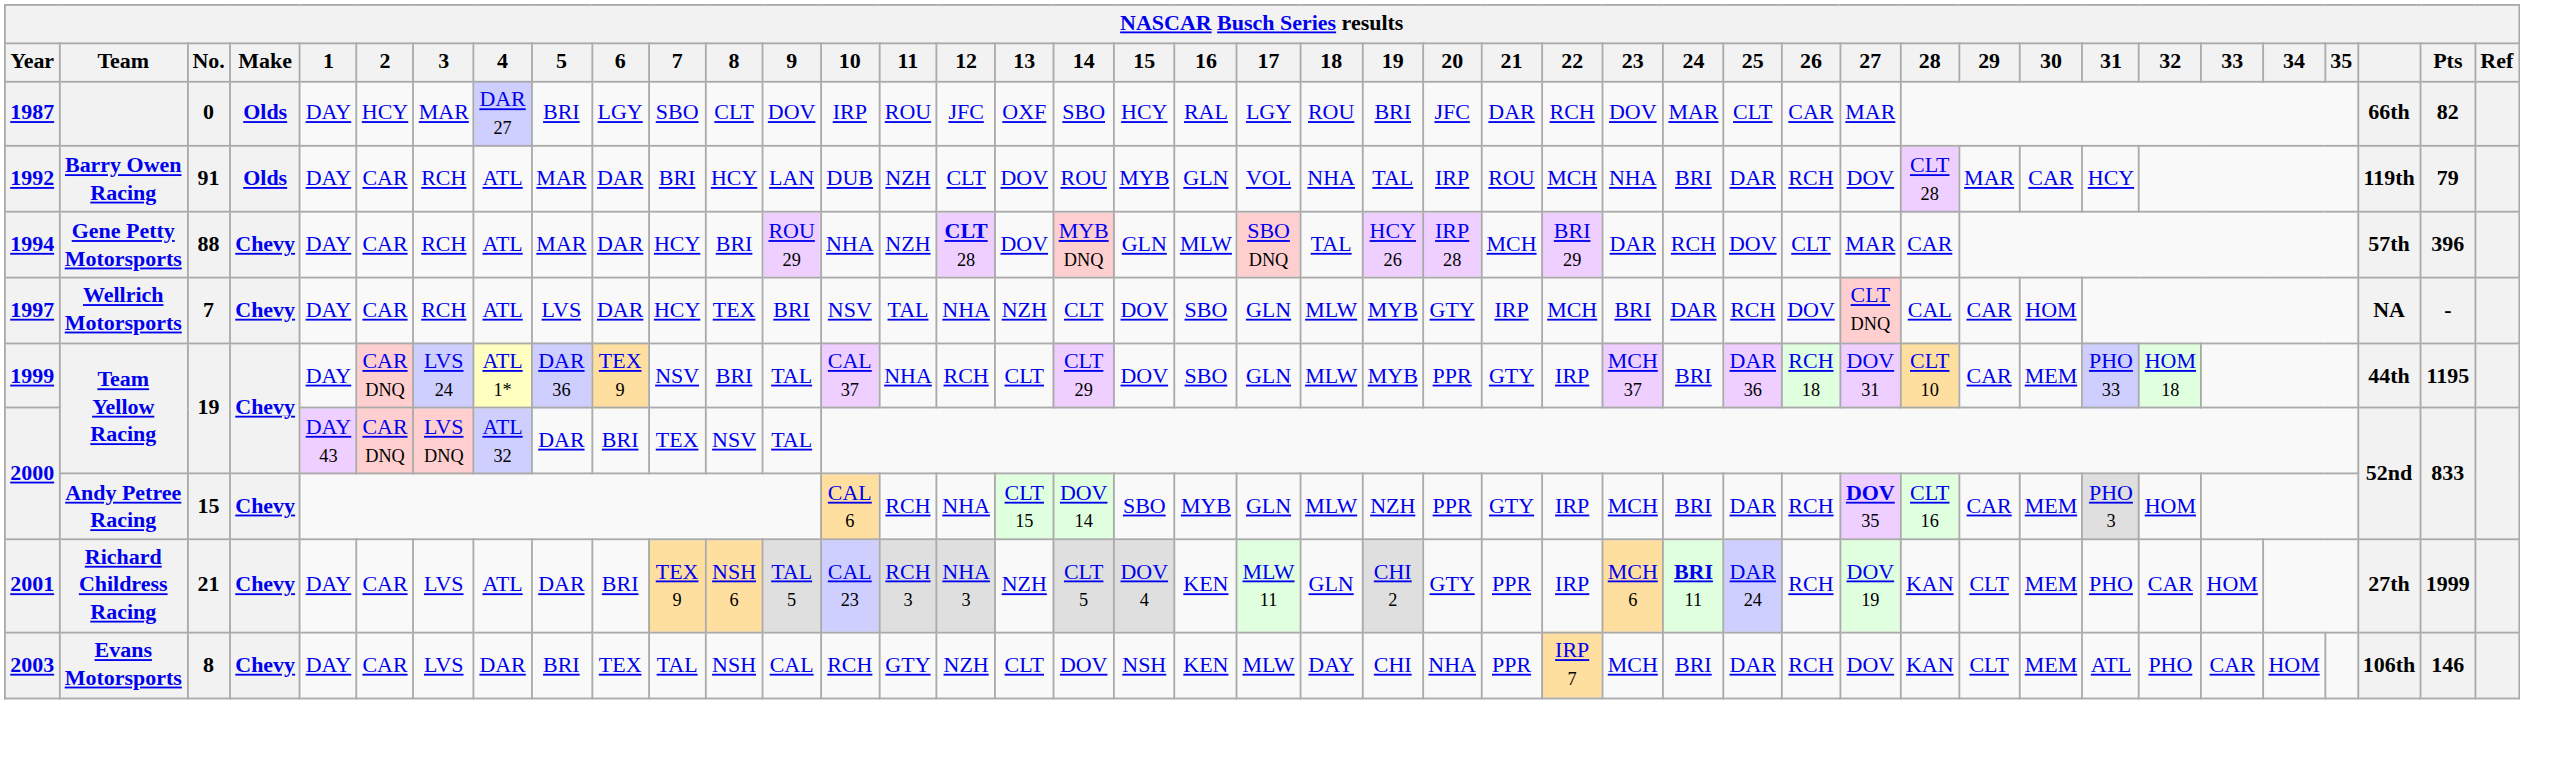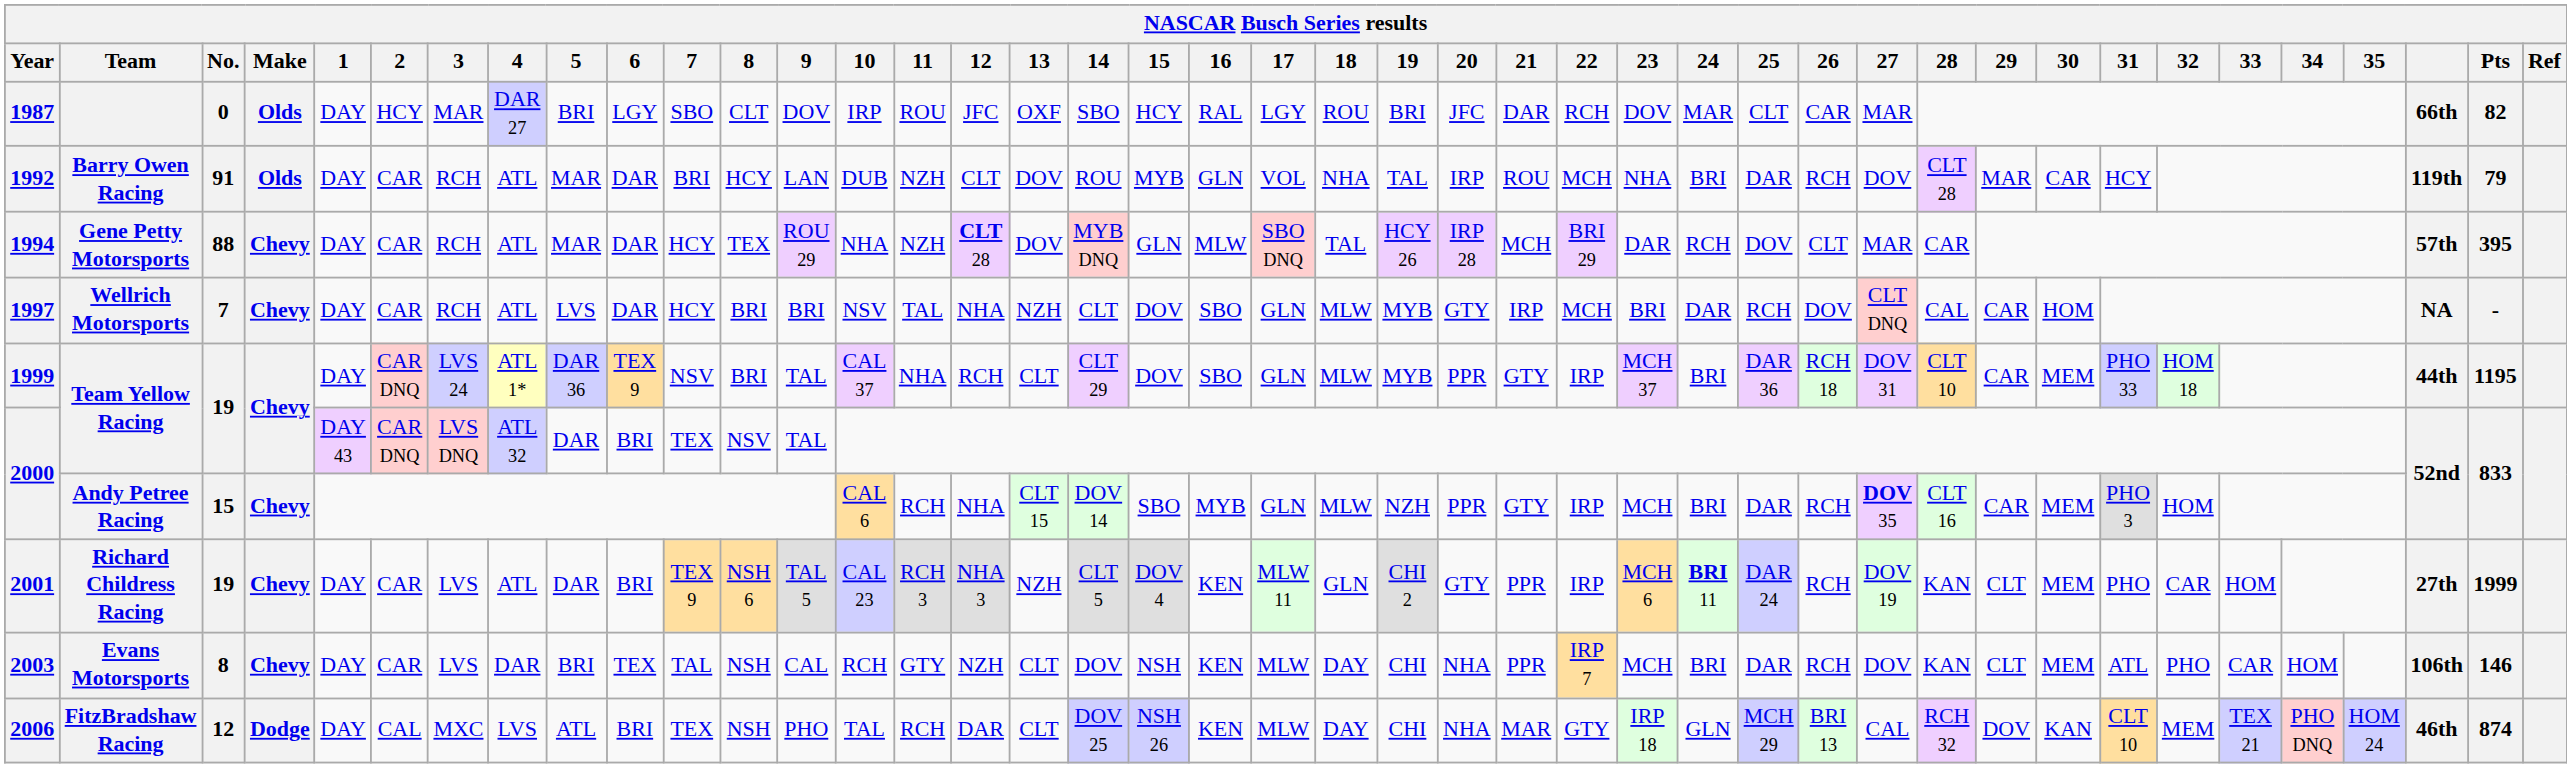 <table class="wikitable" style="text-align:center; font-size:75%">
 <tr>
 <th colspan=42><a href='#'>NASCAR</a> <a href='#'>Busch Series</a> results</th>
 </tr>
 <tr>
 <th>Year</th>
 <th>Team</th>
 <th>No.</th>
 <th>Make</th>
 <th>1</th>
 <th>2</th>
 <th>3</th>
 <th>4</th>
 <th>5</th>
 <th>6</th>
 <th>7</th>
 <th>8</th>
 <th>9</th>
 <th>10</th>
 <th>11</th>
 <th>12</th>
 <th>13</th>
 <th>14</th>
 <th>15</th>
 <th>16</th>
 <th>17</th>
 <th>18</th>
 <th>19</th>
 <th>20</th>
 <th>21</th>
 <th>22</th>
 <th>23</th>
 <th>24</th>
 <th>25</th>
 <th>26</th>
 <th>27</th>
 <th>28</th>
 <th>29</th>
 <th>30</th>
 <th>31</th>
 <th>32</th>
 <th>33</th>
 <th>34</th>
 <th>35</th>
 <th></th>
 <th>Pts</th>
 <th>Ref</th>
 </tr>
 <tr>
 <th><a href='#'>1987</a></th>
 <th></th>
 <th>0</th>
 <th><a href='#'>Olds</a></th>
 <td><a href='#'>DAY</a></td>
 <td><a href='#'>HCY</a></td>
 <td><a href='#'>MAR</a></td>
 <td style="background:#CFCFFF;"><a href='#'>DAR</a><br><small>27</small></td>
 <td><a href='#'>BRI</a></td>
 <td><a href='#'>LGY</a></td>
 <td><a href='#'>SBO</a></td>
 <td><a href='#'>CLT</a></td>
 <td><a href='#'>DOV</a></td>
 <td><a href='#'>IRP</a></td>
 <td><a href='#'>ROU</a></td>
 <td><a href='#'>JFC</a></td>
 <td><a href='#'>OXF</a></td>
 <td><a href='#'>SBO</a></td>
 <td><a href='#'>HCY</a></td>
 <td><a href='#'>RAL</a></td>
 <td><a href='#'>LGY</a></td>
 <td><a href='#'>ROU</a></td>
 <td><a href='#'>BRI</a></td>
 <td><a href='#'>JFC</a></td>
 <td><a href='#'>DAR</a></td>
 <td><a href='#'>RCH</a></td>
 <td><a href='#'>DOV</a></td>
 <td><a href='#'>MAR</a></td>
 <td><a href='#'>CLT</a></td>
 <td><a href='#'>CAR</a></td>
 <td><a href='#'>MAR</a></td>
 <td colspan=8></td>
 <th>66th</th>
 <th>82</th>
 <th></th>
 </tr>
 <tr>
 <th><a href='#'>1992</a></th>
 <th><a href='#'>Barry Owen Racing</a></th>
 <th>91</th>
 <th><a href='#'>Olds</a></th>
 <td><a href='#'>DAY</a></td>
 <td><a href='#'>CAR</a></td>
 <td><a href='#'>RCH</a></td>
 <td><a href='#'>ATL</a></td>
 <td><a href='#'>MAR</a></td>
 <td><a href='#'>DAR</a></td>
 <td><a href='#'>BRI</a></td>
 <td><a href='#'>HCY</a></td>
 <td><a href='#'>LAN</a></td>
 <td><a href='#'>DUB</a></td>
 <td><a href='#'>NZH</a></td>
 <td><a href='#'>CLT</a></td>
 <td><a href='#'>DOV</a></td>
 <td><a href='#'>ROU</a></td>
 <td><a href='#'>MYB</a></td>
 <td><a href='#'>GLN</a></td>
 <td><a href='#'>VOL</a></td>
 <td><a href='#'>NHA</a></td>
 <td><a href='#'>TAL</a></td>
 <td><a href='#'>IRP</a></td>
 <td><a href='#'>ROU</a></td>
 <td><a href='#'>MCH</a></td>
 <td><a href='#'>NHA</a></td>
 <td><a href='#'>BRI</a></td>
 <td><a href='#'>DAR</a></td>
 <td><a href='#'>RCH</a></td>
 <td><a href='#'>DOV</a></td>
 <td style="background:#EFCFFF;"><a href='#'>CLT</a><br><small>28</small></td>
 <td><a href='#'>MAR</a></td>
 <td><a href='#'>CAR</a></td>
 <td><a href='#'>HCY</a></td>
 <td colspan=4></td>
 <th>119th</th>
 <th>79</th>
 <th></th>
 </tr>
 <tr>
 <th><a href='#'>1994</a></th>
 <th><a href='#'>Gene Petty Motorsports</a></th>
 <th>88</th>
 <th><a href='#'>Chevy</a></th>
 <td><a href='#'>DAY</a></td>
 <td><a href='#'>CAR</a></td>
 <td><a href='#'>RCH</a></td>
 <td><a href='#'>ATL</a></td>
 <td><a href='#'>MAR</a></td>
 <td><a href='#'>DAR</a></td>
 <td><a href='#'>HCY</a></td>
-<td><a href='#'>BRI</a></td>
+<td><a href='#'>TEX</a></td>
 <td style="background:#EFCFFF;"><a href='#'>ROU</a><br><small>29</small></td>
 <td><a href='#'>NHA</a></td>
 <td><a href='#'>NZH</a></td>
 <td style="background:#EFCFFF;"><strong><a href='#'>CLT</a></strong><br><small>28</small></td>
 <td><a href='#'>DOV</a></td>
 <td style="background:#FFCFCF;"><a href='#'>MYB</a><br><small>DNQ</small></td>
 <td><a href='#'>GLN</a></td>
 <td><a href='#'>MLW</a></td>
 <td style="background:#FFCFCF;"><a href='#'>SBO</a><br><small>DNQ</small></td>
 <td><a href='#'>TAL</a></td>
 <td style="background:#EFCFFF;"><a href='#'>HCY</a><br><small>26</small></td>
 <td style="background:#EFCFFF;"><a href='#'>IRP</a><br><small>28</small></td>
 <td><a href='#'>MCH</a></td>
 <td style="background:#EFCFFF;"><a href='#'>BRI</a><br><small>29</small></td>
 <td><a href='#'>DAR</a></td>
 <td><a href='#'>RCH</a></td>
 <td><a href='#'>DOV</a></td>
 <td><a href='#'>CLT</a></td>
 <td><a href='#'>MAR</a></td>
 <td><a href='#'>CAR</a></td>
 <td colspan=7></td>
 <th>57th</th>
-<th>396</th>
+<th>395</th>
 <th></th>
 </tr>
 <tr>
 <th><a href='#'>1997</a></th>
 <th><a href='#'>Wellrich Motorsports</a></th>
 <th>7</th>
 <th><a href='#'>Chevy</a></th>
 <td><a href='#'>DAY</a></td>
 <td><a href='#'>CAR</a></td>
 <td><a href='#'>RCH</a></td>
 <td><a href='#'>ATL</a></td>
 <td><a href='#'>LVS</a></td>
 <td><a href='#'>DAR</a></td>
 <td><a href='#'>HCY</a></td>
-<td><a href='#'>TEX</a></td>
+<td><a href='#'>BRI</a></td>
 <td><a href='#'>BRI</a></td>
 <td><a href='#'>NSV</a></td>
 <td><a href='#'>TAL</a></td>
 <td><a href='#'>NHA</a></td>
 <td><a href='#'>NZH</a></td>
 <td><a href='#'>CLT</a></td>
 <td><a href='#'>DOV</a></td>
 <td><a href='#'>SBO</a></td>
 <td><a href='#'>GLN</a></td>
 <td><a href='#'>MLW</a></td>
 <td><a href='#'>MYB</a></td>
 <td><a href='#'>GTY</a></td>
 <td><a href='#'>IRP</a></td>
 <td><a href='#'>MCH</a></td>
 <td><a href='#'>BRI</a></td>
 <td><a href='#'>DAR</a></td>
 <td><a href='#'>RCH</a></td>
 <td><a href='#'>DOV</a></td>
 <td style="background:#FFCFCF;"><a href='#'>CLT</a><br><small>DNQ</small></td>
 <td><a href='#'>CAL</a></td>
 <td><a href='#'>CAR</a></td>
 <td><a href='#'>HOM</a></td>
 <td colspan=5></td>
 <th>NA</th>
 <th>-</th>
 <th></th>
 </tr>
 <tr>
 <th><a href='#'>1999</a></th>
 <th rowspan=2><a href='#'>Team Yellow Racing</a></th>
 <th rowspan=2>19</th>
 <th rowspan=2><a href='#'>Chevy</a></th>
 <td><a href='#'>DAY</a></td>
 <td style="background:#FFCFCF;"><a href='#'>CAR</a><br><small>DNQ</small></td>
 <td style="background:#CFCFFF;"><a href='#'>LVS</a><br><small>24</small></td>
 <td style="background:#FFFFBF;"><a href='#'>ATL</a><br><small>1*</small></td>
 <td style="background:#CFCFFF;"><a href='#'>DAR</a><br><small>36</small></td>
 <td style="background:#FFDF9F;"><a href='#'>TEX</a><br><small>9</small></td>
 <td><a href='#'>NSV</a></td>
 <td><a href='#'>BRI</a></td>
 <td><a href='#'>TAL</a></td>
 <td style="background:#EFCFFF;"><a href='#'>CAL</a><br><small>37</small></td>
 <td><a href='#'>NHA</a></td>
 <td><a href='#'>RCH</a></td>
 <td><a href='#'>CLT</a></td>
 <td style="background:#EFCFFF;"><a href='#'>CLT</a><br><small>29</small></td>
 <td><a href='#'>DOV</a></td>
 <td><a href='#'>SBO</a></td>
 <td><a href='#'>GLN</a></td>
 <td><a href='#'>MLW</a></td>
 <td><a href='#'>MYB</a></td>
 <td><a href='#'>PPR</a></td>
 <td><a href='#'>GTY</a></td>
 <td><a href='#'>IRP</a></td>
 <td style="background:#EFCFFF;"><a href='#'>MCH</a><br><small>37</small></td>
 <td><a href='#'>BRI</a></td>
 <td style="background:#EFCFFF;"><a href='#'>DAR</a><br><small>36</small></td>
 <td style="background:#DFFFDF;"><a href='#'>RCH</a><br><small>18</small></td>
 <td style="background:#EFCFFF;"><a href='#'>DOV</a><br><small>31</small></td>
 <td style="background:#FFDF9F;"><a href='#'>CLT</a><br><small>10</small></td>
 <td><a href='#'>CAR</a></td>
 <td><a href='#'>MEM</a></td>
 <td style="background:#CFCFFF;"><a href='#'>PHO</a><br><small>33</small></td>
 <td style="background:#DFFFDF;"><a href='#'>HOM</a><br><small>18</small></td>
 <td colspan=3></td>
 <th>44th</th>
 <th>1195</th>
 <th></th>
 </tr>
 <tr>
 <th rowspan=2><a href='#'>2000</a></th>
 <td style="background:#EFCFFF;"><a href='#'>DAY</a><br><small>43</small></td>
 <td style="background:#FFCFCF;"><a href='#'>CAR</a><br><small>DNQ</small></td>
 <td style="background:#FFCFCF;"><a href='#'>LVS</a><br><small>DNQ</small></td>
 <td style="background:#CFCFFF;"><a href='#'>ATL</a><br><small>32</small></td>
 <td><a href='#'>DAR</a></td>
 <td><a href='#'>BRI</a></td>
 <td><a href='#'>TEX</a></td>
 <td><a href='#'>NSV</a></td>
 <td><a href='#'>TAL</a></td>
 <td colspan=26></td>
 <th rowspan=2>52nd</th>
 <th rowspan=2>833</th>
 <th rowspan=2></th>
 </tr>
 <tr>
 <th><a href='#'>Andy Petree Racing</a></th>
 <th>15</th>
 <th><a href='#'>Chevy</a></th>
 <td colspan=9></td>
 <td style="background:#FFDF9F;"><a href='#'>CAL</a><br><small>6</small></td>
 <td><a href='#'>RCH</a></td>
 <td><a href='#'>NHA</a></td>
 <td style="background:#DFFFDF;"><a href='#'>CLT</a><br><small>15</small></td>
 <td style="background:#DFFFDF;"><a href='#'>DOV</a><br><small>14</small></td>
 <td><a href='#'>SBO</a></td>
 <td><a href='#'>MYB</a></td>
 <td><a href='#'>GLN</a></td>
 <td><a href='#'>MLW</a></td>
 <td><a href='#'>NZH</a></td>
 <td><a href='#'>PPR</a></td>
 <td><a href='#'>GTY</a></td>
 <td><a href='#'>IRP</a></td>
 <td><a href='#'>MCH</a></td>
 <td><a href='#'>BRI</a></td>
 <td><a href='#'>DAR</a></td>
 <td><a href='#'>RCH</a></td>
 <td style="background:#EFCFFF;"><strong><a href='#'>DOV</a></strong><br><small>35</small></td>
 <td style="background:#DFFFDF;"><a href='#'>CLT</a><br><small>16</small></td>
 <td><a href='#'>CAR</a></td>
 <td><a href='#'>MEM</a></td>
 <td style="background:#DFDFDF;"><a href='#'>PHO</a><br><small>3</small></td>
 <td><a href='#'>HOM</a></td>
 <td colspan=3></td>
 </tr>
 <tr>
 <th><a href='#'>2001</a></th>
 <th><a href='#'>Richard Childress Racing</a></th>
-<th>21</th>
+<th>19</th>
 <th><a href='#'>Chevy</a></th>
 <td><a href='#'>DAY</a></td>
 <td><a href='#'>CAR</a></td>
 <td><a href='#'>LVS</a></td>
 <td><a href='#'>ATL</a></td>
 <td><a href='#'>DAR</a></td>
 <td><a href='#'>BRI</a></td>
 <td style="background:#FFDF9F;"><a href='#'>TEX</a><br><small>9</small></td>
 <td style="background:#FFDF9F;"><a href='#'>NSH</a><br><small>6</small></td>
 <td style="background:#DFDFDF;"><a href='#'>TAL</a><br><small>5</small></td>
 <td style="background:#CFCFFF;"><a href='#'>CAL</a><br><small>23</small></td>
 <td style="background:#DFDFDF;"><a href='#'>RCH</a><br><small>3</small></td>
 <td style="background:#DFDFDF;"><a href='#'>NHA</a><br><small>3</small></td>
 <td><a href='#'>NZH</a></td>
 <td style="background:#DFDFDF;"><a href='#'>CLT</a><br><small>5</small></td>
 <td style="background:#DFDFDF;"><a href='#'>DOV</a><br><small>4</small></td>
 <td><a href='#'>KEN</a></td>
 <td style="background:#DFFFDF;"><a href='#'>MLW</a><br><small>11</small></td>
 <td><a href='#'>GLN</a></td>
 <td style="background:#DFDFDF;"><a href='#'>CHI</a><br><small>2</small></td>
 <td><a href='#'>GTY</a></td>
 <td><a href='#'>PPR</a></td>
 <td><a href='#'>IRP</a></td>
 <td style="background:#FFDF9F;"><a href='#'>MCH</a><br><small>6</small></td>
 <td style="background:#DFFFDF;"><strong><a href='#'>BRI</a></strong><br><small>11</small></td>
 <td style="background:#CFCFFF;"><a href='#'>DAR</a><br><small>24</small></td>
 <td><a href='#'>RCH</a></td>
 <td style="background:#DFFFDF;"><a href='#'>DOV</a><br><small>19</small></td>
 <td><a href='#'>KAN</a></td>
 <td><a href='#'>CLT</a></td>
 <td><a href='#'>MEM</a></td>
 <td><a href='#'>PHO</a></td>
 <td><a href='#'>CAR</a></td>
 <td><a href='#'>HOM</a></td>
 <td colspan=2></td>
 <th>27th</th>
 <th>1999</th>
 <th></th>
 </tr>
 <tr>
 <th><a href='#'>2003</a></th>
 <th><a href='#'>Evans Motorsports</a></th>
 <th>8</th>
 <th><a href='#'>Chevy</a></th>
 <td><a href='#'>DAY</a></td>
 <td><a href='#'>CAR</a></td>
 <td><a href='#'>LVS</a></td>
 <td><a href='#'>DAR</a></td>
 <td><a href='#'>BRI</a></td>
 <td><a href='#'>TEX</a></td>
 <td><a href='#'>TAL</a></td>
 <td><a href='#'>NSH</a></td>
 <td><a href='#'>CAL</a></td>
 <td><a href='#'>RCH</a></td>
 <td><a href='#'>GTY</a></td>
 <td><a href='#'>NZH</a></td>
 <td><a href='#'>CLT</a></td>
 <td><a href='#'>DOV</a></td>
 <td><a href='#'>NSH</a></td>
 <td><a href='#'>KEN</a></td>
 <td><a href='#'>MLW</a></td>
 <td><a href='#'>DAY</a></td>
 <td><a href='#'>CHI</a></td>
 <td><a href='#'>NHA</a></td>
 <td><a href='#'>PPR</a></td>
 <td style="background:#FFDF9F;"><a href='#'>IRP</a><br><small>7</small></td>
 <td><a href='#'>MCH</a></td>
 <td><a href='#'>BRI</a></td>
 <td><a href='#'>DAR</a></td>
 <td><a href='#'>RCH</a></td>
 <td><a href='#'>DOV</a></td>
 <td><a href='#'>KAN</a></td>
 <td><a href='#'>CLT</a></td>
 <td><a href='#'>MEM</a></td>
 <td><a href='#'>ATL</a></td>
 <td><a href='#'>PHO</a></td>
 <td><a href='#'>CAR</a></td>
 <td><a href='#'>HOM</a></td>
 <td></td>
 <th>106th</th>
 <th>146</th>
 <th></th>
 </tr>
+<tr>
+<th><a href='#'>2006</a></th>
+<th><a href='#'>FitzBradshaw Racing</a></th>
+<th>12</th>
+<th><a href='#'>Dodge</a></th>
+<td><a href='#'>DAY</a></td>
+<td><a href='#'>CAL</a></td>
+<td><a href='#'>MXC</a></td>
+<td><a href='#'>LVS</a></td>
+<td><a href='#'>ATL</a></td>
+<td><a href='#'>BRI</a></td>
+<td><a href='#'>TEX</a></td>
+<td><a href='#'>NSH</a></td>
+<td><a href='#'>PHO</a></td>
+<td><a href='#'>TAL</a></td>
+<td><a href='#'>RCH</a></td>
+<td><a href='#'>DAR</a></td>
+<td><a href='#'>CLT</a></td>
+<td style="background:#CFCFFF;"><a href='#'>DOV</a><br><small>25</small></td>
+<td style="background:#CFCFFF;"><a href='#'>NSH</a><br><small>26</small></td>
+<td><a href='#'>KEN</a></td>
+<td><a href='#'>MLW</a></td>
+<td><a href='#'>DAY</a></td>
+<td><a href='#'>CHI</a></td>
+<td><a href='#'>NHA</a></td>
+<td><a href='#'>MAR</a></td>
+<td><a href='#'>GTY</a></td>
+<td style="background:#DFFFDF;"><a href='#'>IRP</a><br><small>18</small></td>
+<td><a href='#'>GLN</a></td>
+<td style="background:#CFCFFF;"><a href='#'>MCH</a><br><small>29</small></td>
+<td style="background:#DFFFDF;"><a href='#'>BRI</a><br><small>13</small></td>
+<td><a href='#'>CAL</a></td>
+<td style="background:#EFCFFF;"><a href='#'>RCH</a><br><small>32</small></td>
+<td><a href='#'>DOV</a></td>
+<td><a href='#'>KAN</a></td>
+<td style="background:#FFDF9F;"><a href='#'>CLT</a><br><small>10</small></td>
+<td><a href='#'>MEM</a></td>
+<td style="background:#CFCFFF;"><a href='#'>TEX</a><br><small>21</small></td>
+<td style="background:#FFCFCF;"><a href='#'>PHO</a><br><small>DNQ</small></td>
+<td style="background:#CFCFFF;"><a href='#'>HOM</a><br><small>24</small></td>
+<th>46th</th>
+<th>874</th>
+<th></th>
+</tr>
 </table>
